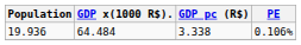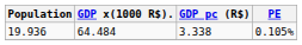 <table class="wikitable" border="1">
 <tr>
 <th>Population</th>
 <th><a href='#'>GDP</a> x(1000 R$).</th>
 <th><a href='#'>GDP pc</a> (R$)</th>
 <th><a href='#'>PE</a></th>
 </tr>
 <tr>
 <td>19.936</td>
 <td>64.484</td>
 <td>3.338</td>
-<td>0.106%</td>
+<td>0.105%</td>
 </tr>
 <tr>
 </tr>
 </table>
